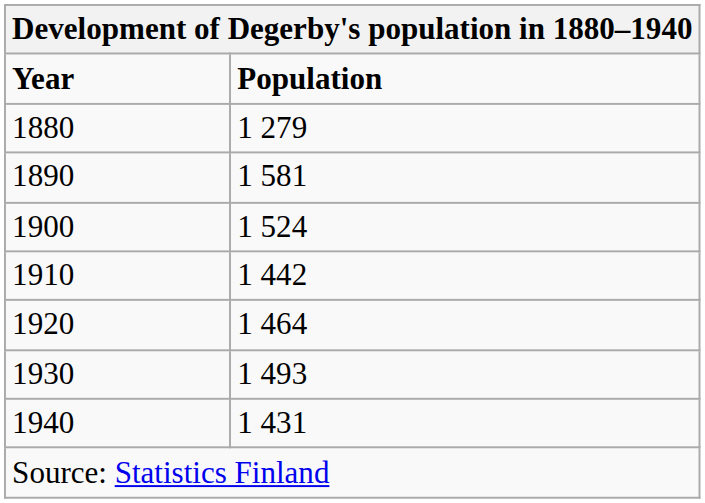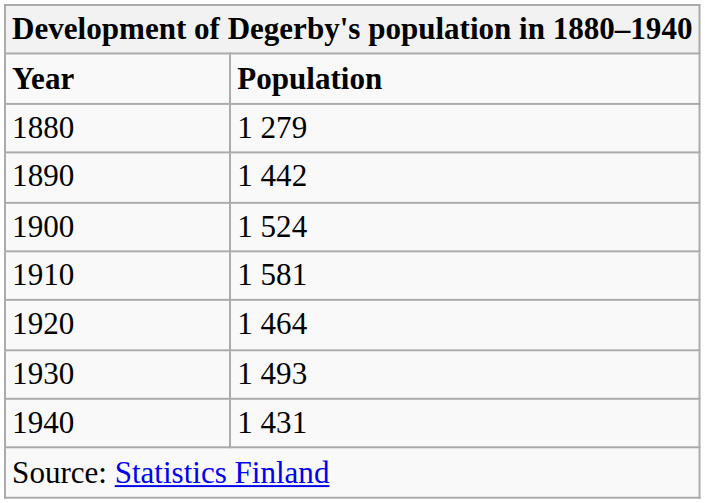 <table class="wikitable">
 <tr>
 <th colspan="2">Development of Degerby's population in 1880–1940</th>
 </tr>
 <tr>
 <td><strong>Year</strong></td>
 <td><strong>Population</strong></td>
 </tr>
 <tr>
 <td>1880</td>
 <td>1 279</td>
 </tr>
 <tr>
 <td>1890</td>
-<td>1 581</td>
+<td>1 442</td>
 </tr>
 <tr>
 <td>1900</td>
 <td>1 524</td>
 </tr>
 <tr>
 <td>1910</td>
-<td>1 442</td>
+<td>1 581</td>
 </tr>
 <tr>
 <td>1920</td>
 <td>1 464</td>
 </tr>
 <tr>
 <td>1930</td>
 <td>1 493</td>
 </tr>
 <tr>
 <td>1940</td>
 <td>1 431</td>
 </tr>
 <tr>
 <td colspan="2">Source: <a href='#'>Statistics Finland</a></td>
 </tr>
 </table>
